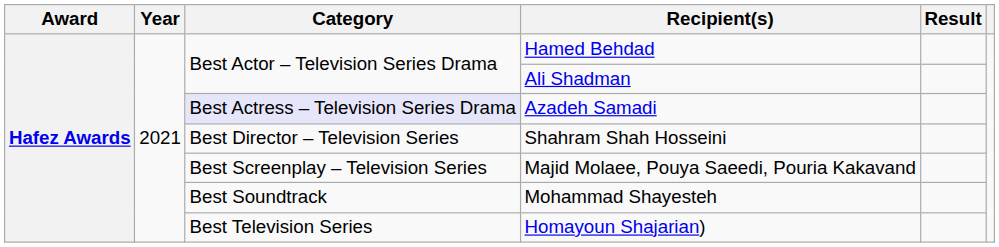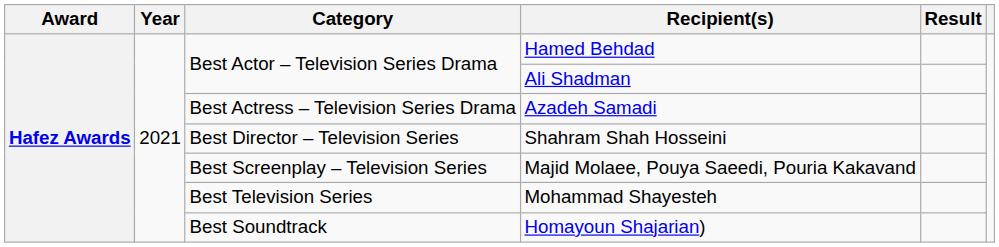 <table class="wikitable sortable plainrowheaders">
 <tr>
 <th scope="col">Award</th>
 <th scope="col">Year</th>
 <th scope="col">Category</th>
 <th scope="col">Recipient(s)</th>
 <th scope="col">Result</th>
 <th scope="col" class="unsortable"></th>
 </tr>
 <tr>
 <th scope="row" rowspan="7"><a href='#'>Hafez Awards</a></th>
 <td rowspan="7">2021</td>
 <td rowspan="2">Best Actor – Television Series Drama</td>
 <td><a href='#'>Hamed Behdad</a></td>
 <td></td>
 <td rowspan="7"></td>
 </tr>
 <tr>
 <td><a href='#'>Ali Shadman</a></td>
 <td></td>
 </tr>
 <tr>
-<td style="background: lavender;">Best Actress – Television Series Drama</td>
+<td>Best Actress – Television Series Drama</td>
 <td><a href='#'>Azadeh Samadi</a></td>
 <td></td>
 </tr>
 <tr>
 <td>Best Director – Television Series</td>
 <td>Shahram Shah Hosseini</td>
 <td></td>
 </tr>
 <tr>
 <td>Best Screenplay – Television Series</td>
 <td>Majid Molaee, Pouya Saeedi, Pouria Kakavand</td>
 <td></td>
 </tr>
 <tr>
-<td>Best Soundtrack</td>
+<td>Best Television Series</td>
 <td>Mohammad Shayesteh</td>
 <td></td>
 </tr>
 <tr>
-<td>Best Television Series</td>
+<td>Best Soundtrack</td>
 <td><a href='#'>Homayoun Shajarian</a>)</td>
 <td></td>
 </tr>
 </table>
